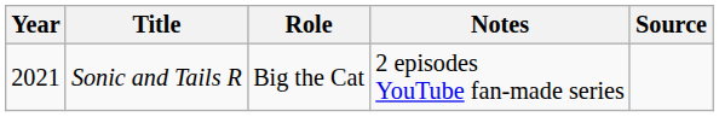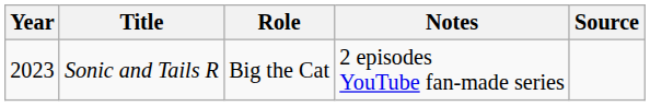 <table class="wikitable sortable plainrowheaders">
 <tr>
 <th>Year</th>
 <th>Title</th>
 <th>Role</th>
 <th class="unsortable">Notes</th>
 <th class="unsortable">Source</th>
 </tr>
 <tr>
-<td>2021</td>
+<td>2023</td>
 <td><em>Sonic and Tails R</em></td>
 <td>Big the Cat</td>
 <td>2 episodes<br><a href='#'>YouTube</a> fan-made series</td>
 <td></td>
 </tr>
 </table>
